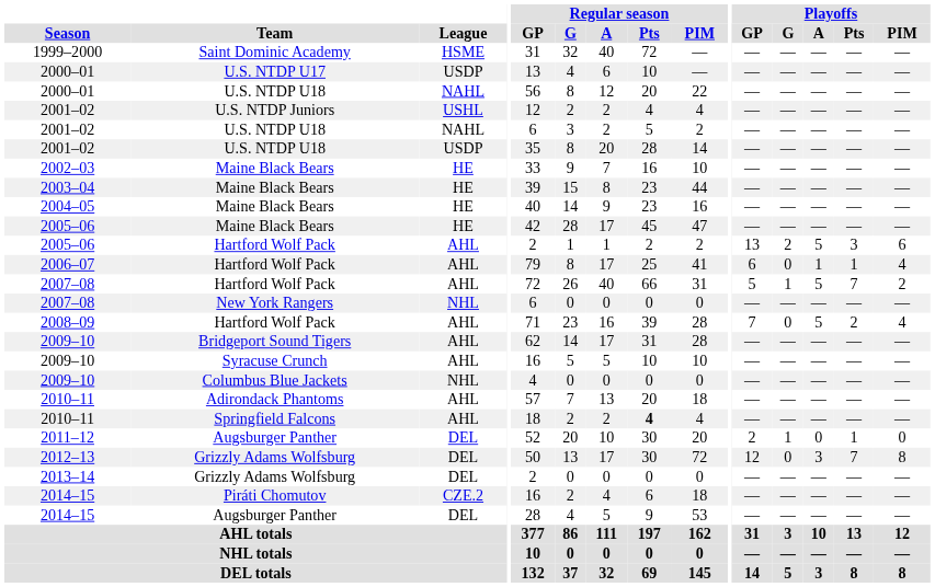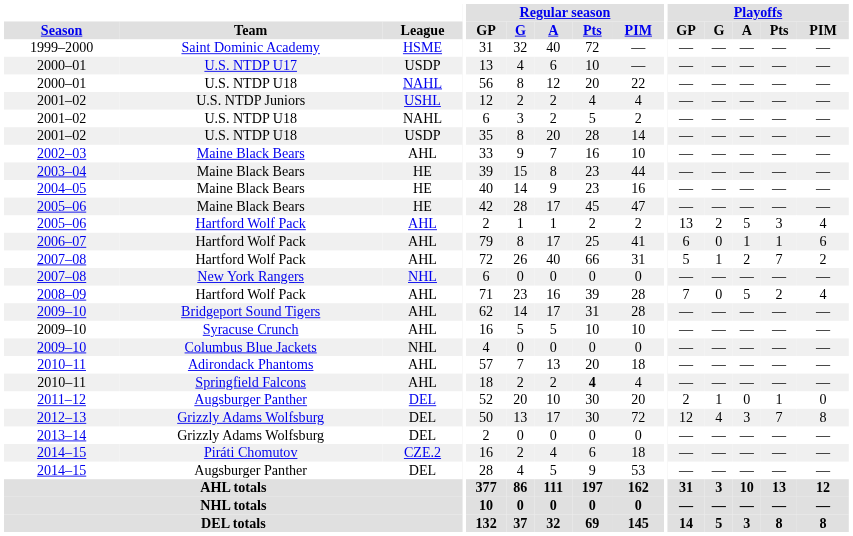 <table border="0" cellpadding="1" cellspacing="0" style="text-align:center; width:60em">
 <tr bgcolor="#e0e0e0">
 <th colspan="3" bgcolor="#ffffff"></th>
 <th rowspan="99" bgcolor="#ffffff"></th>
 <th colspan="5"><a href='#'>Regular season</a></th>
 <th rowspan="99" bgcolor="#ffffff"></th>
 <th colspan="5"><a href='#'>Playoffs</a></th>
 </tr>
 <tr bgcolor="#e0e0e0">
 <th><a href='#'>Season</a></th>
 <th>Team</th>
 <th>League</th>
 <th>GP</th>
 <th><a href='#'>G</a></th>
 <th><a href='#'>A</a></th>
 <th><a href='#'>Pts</a></th>
 <th><a href='#'>PIM</a></th>
 <th>GP</th>
 <th>G</th>
 <th>A</th>
 <th>Pts</th>
 <th>PIM</th>
 </tr>
 <tr>
 <td>1999–2000</td>
 <td><a href='#'>Saint Dominic Academy</a></td>
 <td><a href='#'>HSME</a></td>
 <td>31</td>
 <td>32</td>
 <td>40</td>
 <td>72</td>
 <td>—</td>
 <td>—</td>
 <td>—</td>
 <td>—</td>
 <td>—</td>
 <td>—</td>
 </tr>
 <tr bgcolor="#f0f0f0">
 <td>2000–01</td>
 <td><a href='#'>U.S. NTDP U17</a></td>
 <td>USDP</td>
 <td>13</td>
 <td>4</td>
 <td>6</td>
 <td>10</td>
 <td>—</td>
 <td>—</td>
 <td>—</td>
 <td>—</td>
 <td>—</td>
 <td>—</td>
 </tr>
 <tr>
 <td>2000–01</td>
 <td>U.S. NTDP U18</td>
 <td><a href='#'>NAHL</a></td>
 <td>56</td>
 <td>8</td>
 <td>12</td>
 <td>20</td>
 <td>22</td>
 <td>—</td>
 <td>—</td>
 <td>—</td>
 <td>—</td>
 <td>—</td>
 </tr>
 <tr bgcolor="#f0f0f0">
 <td>2001–02</td>
 <td>U.S. NTDP Juniors</td>
 <td><a href='#'>USHL</a></td>
 <td>12</td>
 <td>2</td>
 <td>2</td>
 <td>4</td>
 <td>4</td>
 <td>—</td>
 <td>—</td>
 <td>—</td>
 <td>—</td>
 <td>—</td>
 </tr>
 <tr>
 <td>2001–02</td>
 <td>U.S. NTDP U18</td>
 <td>NAHL</td>
 <td>6</td>
 <td>3</td>
 <td>2</td>
 <td>5</td>
 <td>2</td>
 <td>—</td>
 <td>—</td>
 <td>—</td>
 <td>—</td>
 <td>—</td>
 </tr>
 <tr bgcolor="#f0f0f0">
 <td>2001–02</td>
 <td>U.S. NTDP U18</td>
 <td>USDP</td>
 <td>35</td>
 <td>8</td>
 <td>20</td>
 <td>28</td>
 <td>14</td>
 <td>—</td>
 <td>—</td>
 <td>—</td>
 <td>—</td>
 <td>—</td>
 </tr>
 <tr>
 <td><a href='#'>2002–03</a></td>
 <td><a href='#'>Maine Black Bears</a></td>
-<td><a href='#'>HE</a></td>
+<td>AHL</td>
 <td>33</td>
 <td>9</td>
 <td>7</td>
 <td>16</td>
 <td>10</td>
 <td>—</td>
 <td>—</td>
 <td>—</td>
 <td>—</td>
 <td>—</td>
 </tr>
 <tr bgcolor="#f0f0f0">
 <td><a href='#'>2003–04</a></td>
 <td>Maine Black Bears</td>
 <td>HE</td>
 <td>39</td>
 <td>15</td>
 <td>8</td>
 <td>23</td>
 <td>44</td>
 <td>—</td>
 <td>—</td>
 <td>—</td>
 <td>—</td>
 <td>—</td>
 </tr>
 <tr>
 <td><a href='#'>2004–05</a></td>
 <td>Maine Black Bears</td>
 <td>HE</td>
 <td>40</td>
 <td>14</td>
 <td>9</td>
 <td>23</td>
 <td>16</td>
 <td>—</td>
 <td>—</td>
 <td>—</td>
 <td>—</td>
 <td>—</td>
 </tr>
 <tr bgcolor="#f0f0f0">
 <td><a href='#'>2005–06</a></td>
 <td>Maine Black Bears</td>
 <td>HE</td>
 <td>42</td>
 <td>28</td>
 <td>17</td>
 <td>45</td>
 <td>47</td>
 <td>—</td>
 <td>—</td>
 <td>—</td>
 <td>—</td>
 <td>—</td>
 </tr>
 <tr>
 <td><a href='#'>2005–06</a></td>
 <td><a href='#'>Hartford Wolf Pack</a></td>
 <td><a href='#'>AHL</a></td>
 <td>2</td>
 <td>1</td>
 <td>1</td>
 <td>2</td>
 <td>2</td>
 <td>13</td>
 <td>2</td>
 <td>5</td>
 <td>3</td>
-<td>6</td>
+<td>4</td>
 </tr>
 <tr bgcolor="#f0f0f0">
 <td><a href='#'>2006–07</a></td>
 <td>Hartford Wolf Pack</td>
 <td>AHL</td>
 <td>79</td>
 <td>8</td>
 <td>17</td>
 <td>25</td>
 <td>41</td>
 <td>6</td>
 <td>0</td>
 <td>1</td>
 <td>1</td>
-<td>4</td>
+<td>6</td>
 </tr>
 <tr>
 <td><a href='#'>2007–08</a></td>
 <td>Hartford Wolf Pack</td>
 <td>AHL</td>
 <td>72</td>
 <td>26</td>
 <td>40</td>
 <td>66</td>
 <td>31</td>
 <td>5</td>
 <td>1</td>
-<td>5</td>
+<td>2</td>
 <td>7</td>
 <td>2</td>
 </tr>
 <tr bgcolor="#f0f0f0">
 <td><a href='#'>2007–08</a></td>
 <td><a href='#'>New York Rangers</a></td>
 <td><a href='#'>NHL</a></td>
 <td>6</td>
 <td>0</td>
 <td>0</td>
 <td>0</td>
 <td>0</td>
 <td>—</td>
 <td>—</td>
 <td>—</td>
 <td>—</td>
 <td>—</td>
 </tr>
 <tr>
 <td><a href='#'>2008–09</a></td>
 <td>Hartford Wolf Pack</td>
 <td>AHL</td>
 <td>71</td>
 <td>23</td>
 <td>16</td>
 <td>39</td>
 <td>28</td>
 <td>7</td>
 <td>0</td>
 <td>5</td>
 <td>2</td>
 <td>4</td>
 </tr>
 <tr bgcolor="#f0f0f0">
 <td><a href='#'>2009–10</a></td>
 <td><a href='#'>Bridgeport Sound Tigers</a></td>
 <td>AHL</td>
 <td>62</td>
 <td>14</td>
 <td>17</td>
 <td>31</td>
 <td>28</td>
 <td>—</td>
 <td>—</td>
 <td>—</td>
 <td>—</td>
 <td>—</td>
 </tr>
 <tr>
 <td>2009–10</td>
 <td><a href='#'>Syracuse Crunch</a></td>
 <td>AHL</td>
 <td>16</td>
 <td>5</td>
 <td>5</td>
 <td>10</td>
 <td>10</td>
 <td>—</td>
 <td>—</td>
 <td>—</td>
 <td>—</td>
 <td>—</td>
 </tr>
 <tr bgcolor="#f0f0f0">
 <td><a href='#'>2009–10</a></td>
 <td><a href='#'>Columbus Blue Jackets</a></td>
 <td>NHL</td>
 <td>4</td>
 <td>0</td>
 <td>0</td>
 <td>0</td>
 <td>0</td>
 <td>—</td>
 <td>—</td>
 <td>—</td>
 <td>—</td>
 <td>—</td>
 </tr>
 <tr>
 <td><a href='#'>2010–11</a></td>
 <td><a href='#'>Adirondack Phantoms</a></td>
 <td>AHL</td>
 <td>57</td>
 <td>7</td>
 <td>13</td>
 <td>20</td>
 <td>18</td>
 <td>—</td>
 <td>—</td>
 <td>—</td>
 <td>—</td>
 <td>—</td>
 </tr>
 <tr bgcolor="#f0f0f0">
 <td>2010–11</td>
 <td><a href='#'>Springfield Falcons</a></td>
 <td>AHL</td>
 <td>18</td>
 <td>2</td>
 <td>2</td>
 <td><strong>4</strong></td>
 <td>4</td>
 <td>—</td>
 <td>—</td>
 <td>—</td>
 <td>—</td>
 <td>—</td>
 </tr>
 <tr>
 <td><a href='#'>2011–12</a></td>
 <td><a href='#'>Augsburger Panther</a></td>
 <td><a href='#'>DEL</a></td>
 <td>52</td>
 <td>20</td>
 <td>10</td>
 <td>30</td>
 <td>20</td>
 <td>2</td>
 <td>1</td>
 <td>0</td>
 <td>1</td>
 <td>0</td>
 </tr>
 <tr bgcolor="#f0f0f0">
 <td><a href='#'>2012–13</a></td>
 <td><a href='#'>Grizzly Adams Wolfsburg</a></td>
 <td>DEL</td>
 <td>50</td>
 <td>13</td>
 <td>17</td>
 <td>30</td>
 <td>72</td>
 <td>12</td>
-<td>0</td>
+<td>4</td>
 <td>3</td>
 <td>7</td>
 <td>8</td>
 </tr>
 <tr>
 <td><a href='#'>2013–14</a></td>
 <td>Grizzly Adams Wolfsburg</td>
 <td>DEL</td>
 <td>2</td>
 <td>0</td>
 <td>0</td>
 <td>0</td>
 <td>0</td>
 <td>—</td>
 <td>—</td>
 <td>—</td>
 <td>—</td>
 <td>—</td>
 </tr>
 <tr bgcolor="#f0f0f0">
 <td><a href='#'>2014–15</a></td>
 <td><a href='#'>Piráti Chomutov</a></td>
 <td><a href='#'>CZE.2</a></td>
 <td>16</td>
 <td>2</td>
 <td>4</td>
 <td>6</td>
 <td>18</td>
 <td>—</td>
 <td>—</td>
 <td>—</td>
 <td>—</td>
 <td>—</td>
 </tr>
 <tr>
 <td><a href='#'>2014–15</a></td>
 <td>Augsburger Panther</td>
 <td>DEL</td>
 <td>28</td>
 <td>4</td>
 <td>5</td>
 <td>9</td>
 <td>53</td>
 <td>—</td>
 <td>—</td>
 <td>—</td>
 <td>—</td>
 <td>—</td>
 </tr>
 <tr bgcolor="#e0e0e0">
 <th colspan="3">AHL totals</th>
 <th>377</th>
 <th>86</th>
 <th>111</th>
 <th>197</th>
 <th>162</th>
 <th>31</th>
 <th>3</th>
 <th>10</th>
 <th>13</th>
 <th>12</th>
 </tr>
 <tr bgcolor="#e0e0e0">
 <th colspan="3">NHL totals</th>
 <th>10</th>
 <th>0</th>
 <th>0</th>
 <th>0</th>
 <th>0</th>
 <th>—</th>
 <th>—</th>
 <th>—</th>
 <th>—</th>
 <th>—</th>
 </tr>
 <tr bgcolor="#e0e0e0">
 <th colspan="3">DEL totals</th>
 <th>132</th>
 <th>37</th>
 <th>32</th>
 <th>69</th>
 <th>145</th>
 <th>14</th>
 <th>5</th>
 <th>3</th>
 <th>8</th>
 <th>8</th>
 </tr>
 </table>
